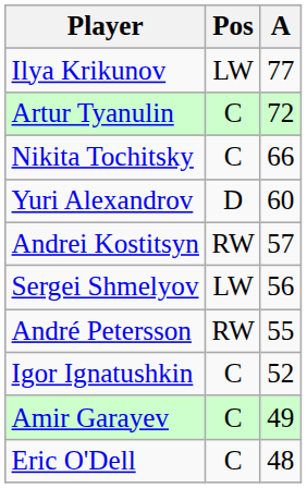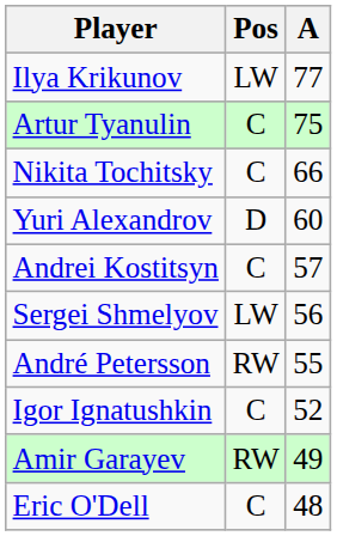 <table class="wikitable">
 <tr>
 <th>Player</th>
 <th>Pos</th>
 <th>A</th>
 </tr>
 <tr style="text-align:center;">
 <td style="text-align:left;"> <a href='#'>Ilya Krikunov</a></td>
 <td>LW</td>
 <td>77</td>
 </tr>
 <tr style="text-align:center;"  bgcolor="#cfc">
 <td style="text-align:left;"> <a href='#'>Artur Tyanulin</a></td>
 <td>C</td>
-<td>72</td>
+<td>75</td>
 </tr>
 <tr style="text-align:center;">
 <td style="text-align:left;"> <a href='#'>Nikita Tochitsky</a></td>
 <td>C</td>
 <td>66</td>
 </tr>
 <tr style="text-align:center;">
 <td style="text-align:left;"> <a href='#'>Yuri Alexandrov</a></td>
 <td>D</td>
 <td>60</td>
 </tr>
 <tr style="text-align:center;">
 <td style="text-align:left;"> <a href='#'>Andrei Kostitsyn</a></td>
-<td>RW</td>
+<td>C</td>
 <td>57</td>
 </tr>
 <tr style="text-align:center;">
 <td style="text-align:left;"> <a href='#'>Sergei Shmelyov</a></td>
 <td>LW</td>
 <td>56</td>
 </tr>
 <tr style="text-align:center;">
 <td style="text-align:left;"> <a href='#'>André Petersson</a></td>
 <td>RW</td>
 <td>55</td>
 </tr>
 <tr style="text-align:center;">
 <td style="text-align:left;"> <a href='#'>Igor Ignatushkin</a></td>
 <td>C</td>
 <td>52</td>
 </tr>
 <tr style="text-align:center;"  bgcolor="#cfc">
 <td style="text-align:left;"> <a href='#'>Amir Garayev</a></td>
-<td>C</td>
+<td>RW</td>
 <td>49</td>
 </tr>
 <tr style="text-align:center;">
 <td style="text-align:left;"> <a href='#'>Eric O'Dell</a></td>
 <td>C</td>
 <td>48</td>
 </tr>
 </table>
